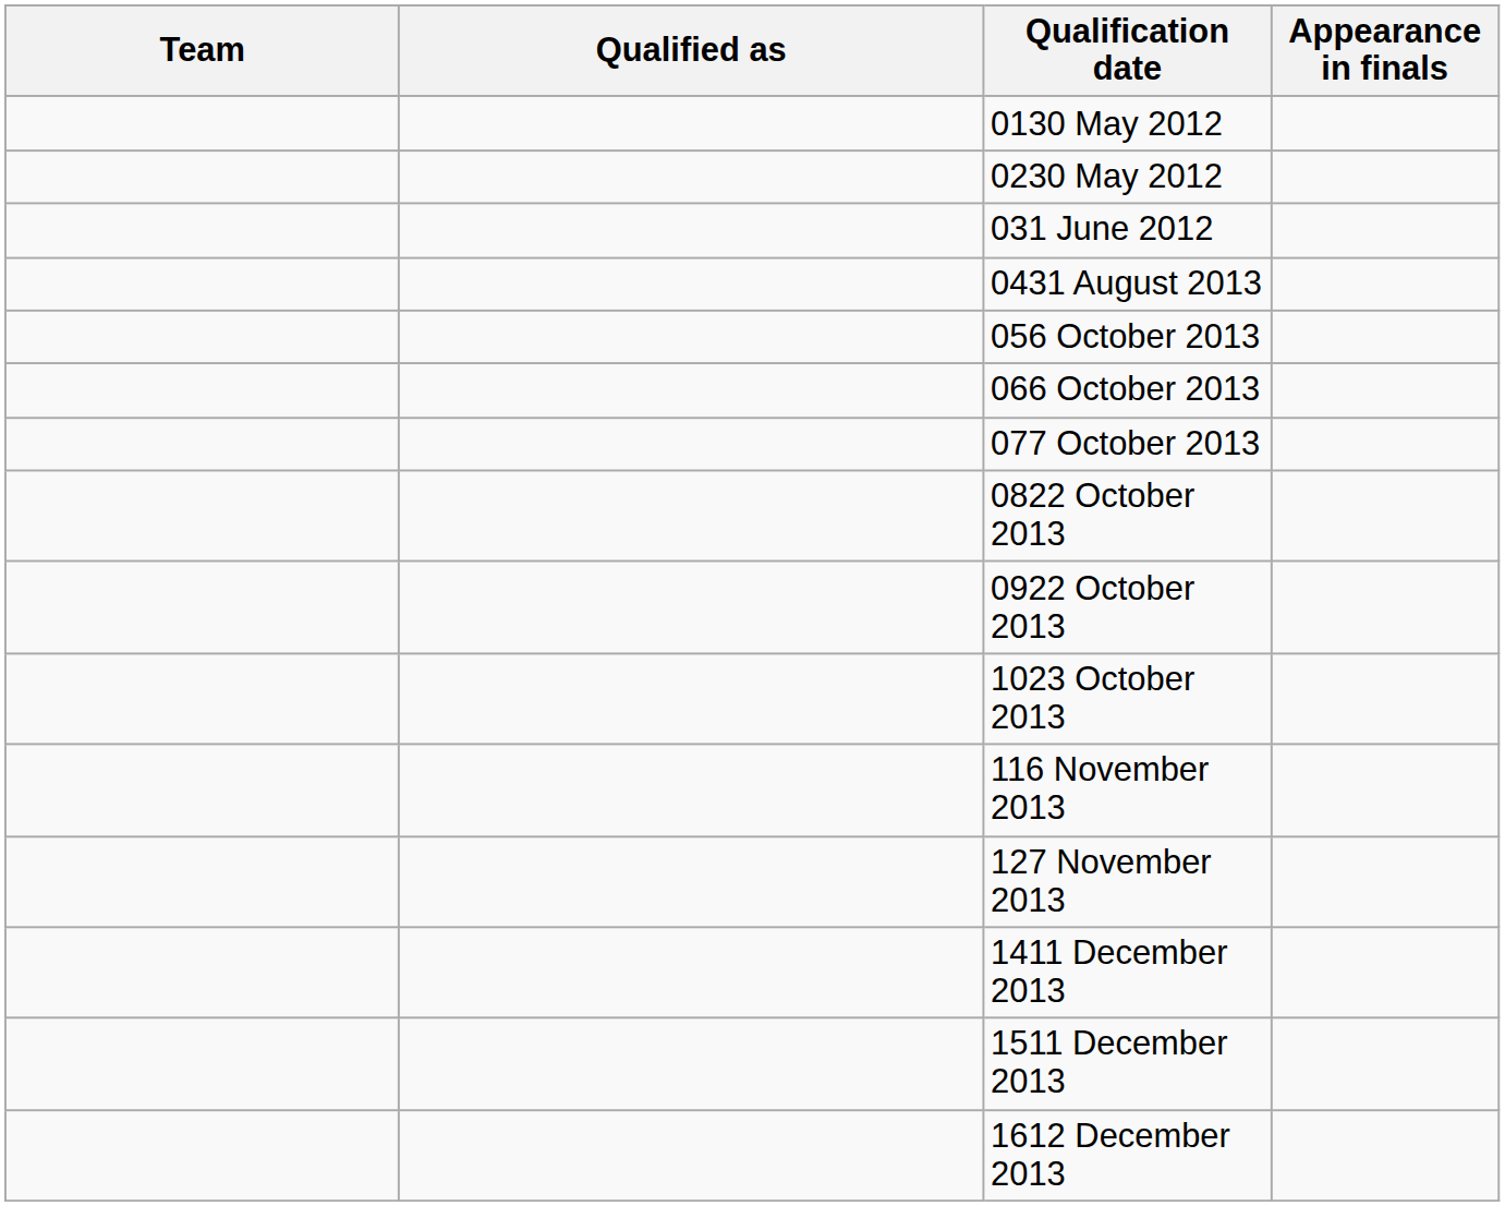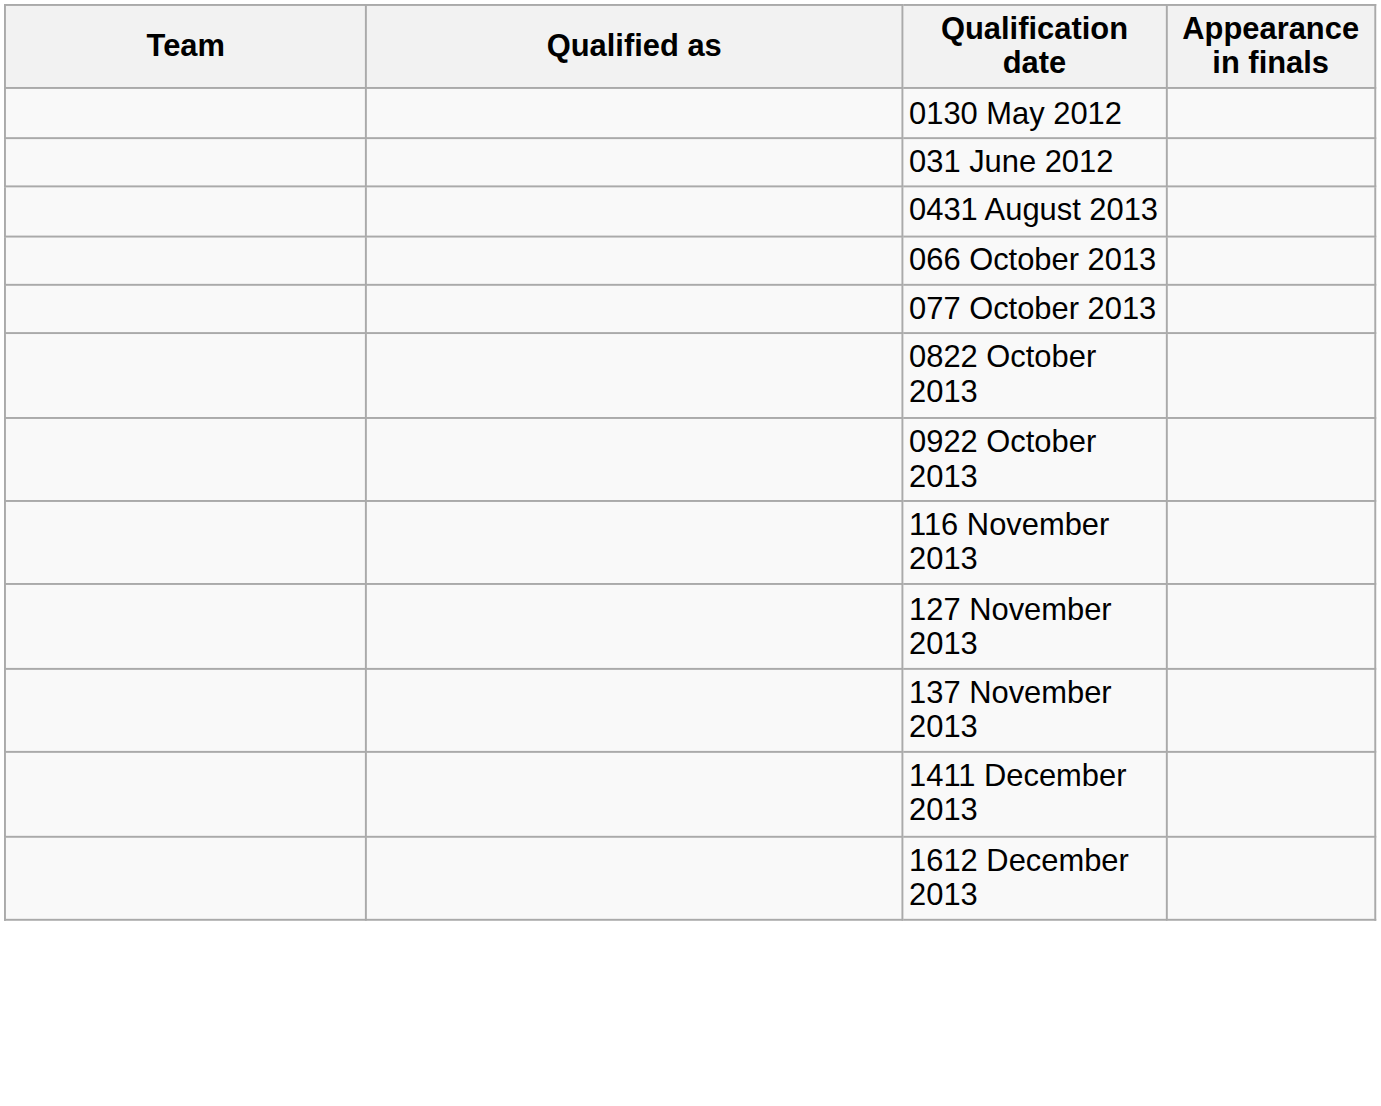 <table class="wikitable sortable" style="text-align: left;">
 <tr>
 <th width="180">Team</th>
 <th width="270">Qualified as</th>
 <th width="130">Qualification date</th>
 <th width="100">Appearance<br>in finals</th>
 </tr>
 <tr>
 <td></td>
 <td></td>
 <td><span>01</span>30 May 2012</td>
 <td></td>
 </tr>
 <tr>
 <td></td>
 <td></td>
-<td><span>02</span>30 May 2012</td>
-<td></td>
-</tr>
-<tr>
-<td></td>
-<td></td>
 <td><span>03</span>1 June 2012</td>
 <td></td>
 </tr>
 <tr>
 <td></td>
 <td></td>
 <td><span>04</span>31 August 2013</td>
-<td></td>
-</tr>
-<tr>
-<td></td>
-<td></td>
-<td><span>05</span>6 October 2013</td>
 <td></td>
 </tr>
 <tr>
 <td></td>
 <td></td>
 <td><span>06</span>6 October 2013</td>
 <td></td>
 </tr>
 <tr>
 <td></td>
 <td></td>
 <td><span>07</span>7 October 2013</td>
 <td></td>
 </tr>
 <tr>
 <td></td>
 <td></td>
 <td><span>08</span>22 October 2013</td>
 <td></td>
 </tr>
 <tr>
 <td></td>
 <td></td>
 <td><span>09</span>22 October 2013</td>
 <td></td>
 </tr>
 <tr>
 <td></td>
 <td></td>
-<td><span>10</span>23 October 2013</td>
-<td></td>
-</tr>
-<tr>
-<td></td>
-<td></td>
 <td><span>11</span>6 November 2013</td>
 <td></td>
 </tr>
 <tr>
 <td></td>
 <td></td>
 <td><span>12</span>7 November 2013</td>
 <td></td>
 </tr>
 <tr>
 <td></td>
 <td></td>
-<td><span>14</span>11 December 2013</td>
+<td><span>13</span>7 November 2013</td>
 <td></td>
 </tr>
 <tr>
 <td></td>
 <td></td>
-<td><span>15</span>11 December 2013</td>
+<td><span>14</span>11 December 2013</td>
 <td></td>
 </tr>
 <tr>
 <td></td>
 <td></td>
 <td><span>16</span>12 December 2013</td>
 <td></td>
 </tr>
 </table>
